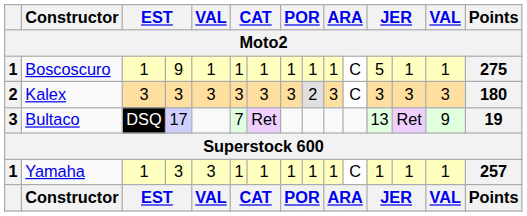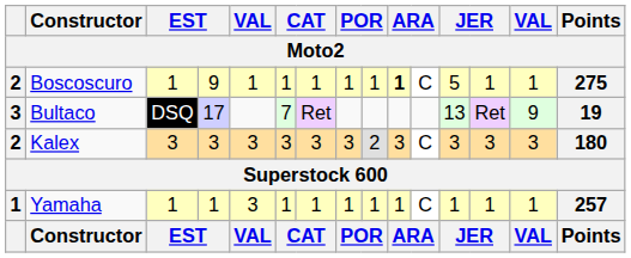 <table class="wikitable" style="font-size:85%; text-align:center;">
 <tr>
 <th></th>
 <th>Constructor</th>
 <th colspan=2><a href='#'>EST</a><br></th>
 <th><a href='#'>VAL</a><br></th>
 <th colspan=2><a href='#'>CAT</a><br></th>
 <th colspan=2><a href='#'>POR</a><br></th>
 <th colspan=2><a href='#'>ARA</a><br></th>
 <th colspan=2><a href='#'>JER</a><br></th>
 <th><a href='#'>VAL</a><br></th>
 <th>Points</th>
 </tr>
 <tr>
 <th colspan=15>Moto2</th>
 </tr>
 <tr>
-<th>1</th>
+<th>2</th>
 <td align=left nowrap> <a href='#'>Boscoscuro</a></td>
 <td style="background:#ffffbf;">1</td>
 <td style="background:#ffffbf;">9</td>
 <td style="background:#ffffbf;">1</td>
 <td style="background:#ffffbf;">1</td>
 <td style="background:#ffffbf;">1</td>
 <td style="background:#ffffbf;">1</td>
 <td style="background:#ffffbf;">1</td>
-<td style="background:#ffffbf;">1</td>
+<td style="background:#ffffbf;"><strong>1</strong></td>
 <td style="background:#ffffff;">C</td>
 <td style="background:#ffffbf;">5</td>
 <td style="background:#ffffbf;">1</td>
 <td style="background:#ffffbf;">1</td>
 <th>275</th>
+</tr>
+<tr>
+<th>3</th>
+<td align=left> <a href='#'>Bultaco</a></td>
+<td style="background-color:black;color:white">DSQ</td>
+<td style="background:#cfcfff;">17</td>
+<td></td>
+<td style="background:#dfffdf;">7</td>
+<td style="background:#efcfff;">Ret</td>
+<td></td>
+<td></td>
+<td></td>
+<td></td>
+<td style="background:#dfffdf;">13</td>
+<td style="background:#efcfff;">Ret</td>
+<td style="background:#dfffdf;">9</td>
+<th>19</th>
 </tr>
 <tr>
 <th>2</th>
 <td align=left> <a href='#'>Kalex</a></td>
 <td style="background:#ffdf9f;">3</td>
 <td style="background:#ffdf9f;">3</td>
 <td style="background:#ffdf9f;">3</td>
 <td style="background:#ffdf9f;">3</td>
 <td style="background:#ffdf9f;">3</td>
 <td style="background:#ffdf9f;">3</td>
 <td style="background:#dfdfdf;">2</td>
 <td style="background:#ffdf9f;">3</td>
 <td style="background:#ffffff;">C</td>
 <td style="background:#ffdf9f;">3</td>
 <td style="background:#ffdf9f;">3</td>
 <td style="background:#ffdf9f;">3</td>
 <th>180</th>
 </tr>
 <tr>
-<th>3</th>
-<td align=left> <a href='#'>Bultaco</a></td>
-<td style="background-color:black;color:white">DSQ</td>
-<td style="background:#cfcfff;">17</td>
-<td></td>
-<td style="background:#dfffdf;">7</td>
-<td style="background:#efcfff;">Ret</td>
-<td></td>
-<td></td>
-<td></td>
-<td></td>
-<td style="background:#dfffdf;">13</td>
-<td style="background:#efcfff;">Ret</td>
-<td style="background:#dfffdf;">9</td>
-<th>19</th>
-</tr>
-<tr>
 <th colspan=15>Superstock 600</th>
 </tr>
 <tr>
 <th>1</th>
 <td align=left> <a href='#'>Yamaha</a></td>
 <td style="background:#ffffbf;">1</td>
-<td style="background:#ffffbf;">3</td>
+<td style="background:#ffffbf;">1</td>
 <td style="background:#ffffbf;">3</td>
 <td style="background:#ffffbf;">1</td>
 <td style="background:#ffffbf;">1</td>
 <td style="background:#ffffbf;">1</td>
 <td style="background:#ffffbf;">1</td>
 <td style="background:#ffffbf;">1</td>
 <td style="background:#ffffff;">C</td>
 <td style="background:#ffffbf;">1</td>
 <td style="background:#ffffbf;">1</td>
 <td style="background:#ffffbf;">1</td>
 <th>257</th>
 </tr>
 <tr>
 <th></th>
 <th>Constructor</th>
 <th colspan=2><a href='#'>EST</a><br></th>
 <th><a href='#'>VAL</a><br></th>
 <th colspan=2><a href='#'>CAT</a><br></th>
 <th colspan=2><a href='#'>POR</a><br></th>
 <th colspan=2><a href='#'>ARA</a><br></th>
 <th colspan=2><a href='#'>JER</a><br></th>
 <th><a href='#'>VAL</a><br></th>
 <th>Points</th>
 </tr>
 </table>
